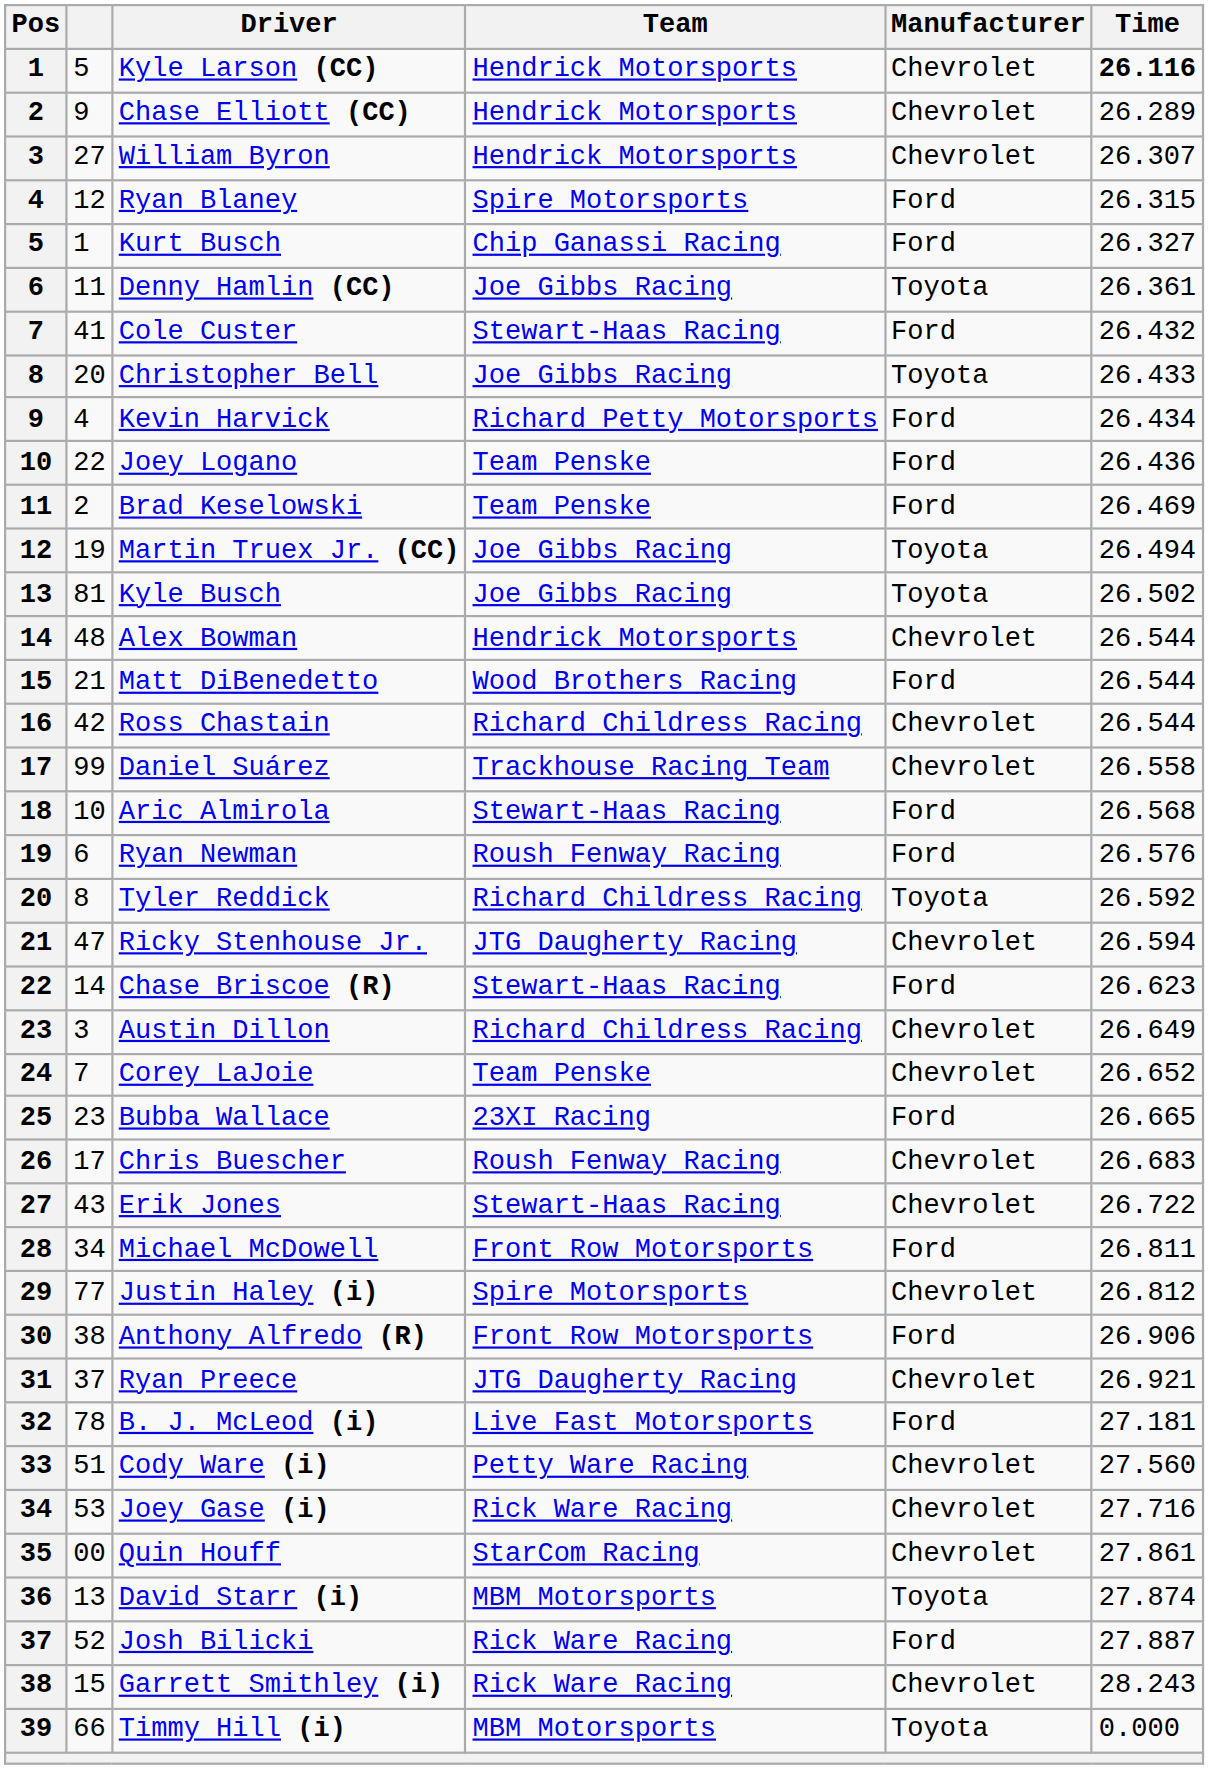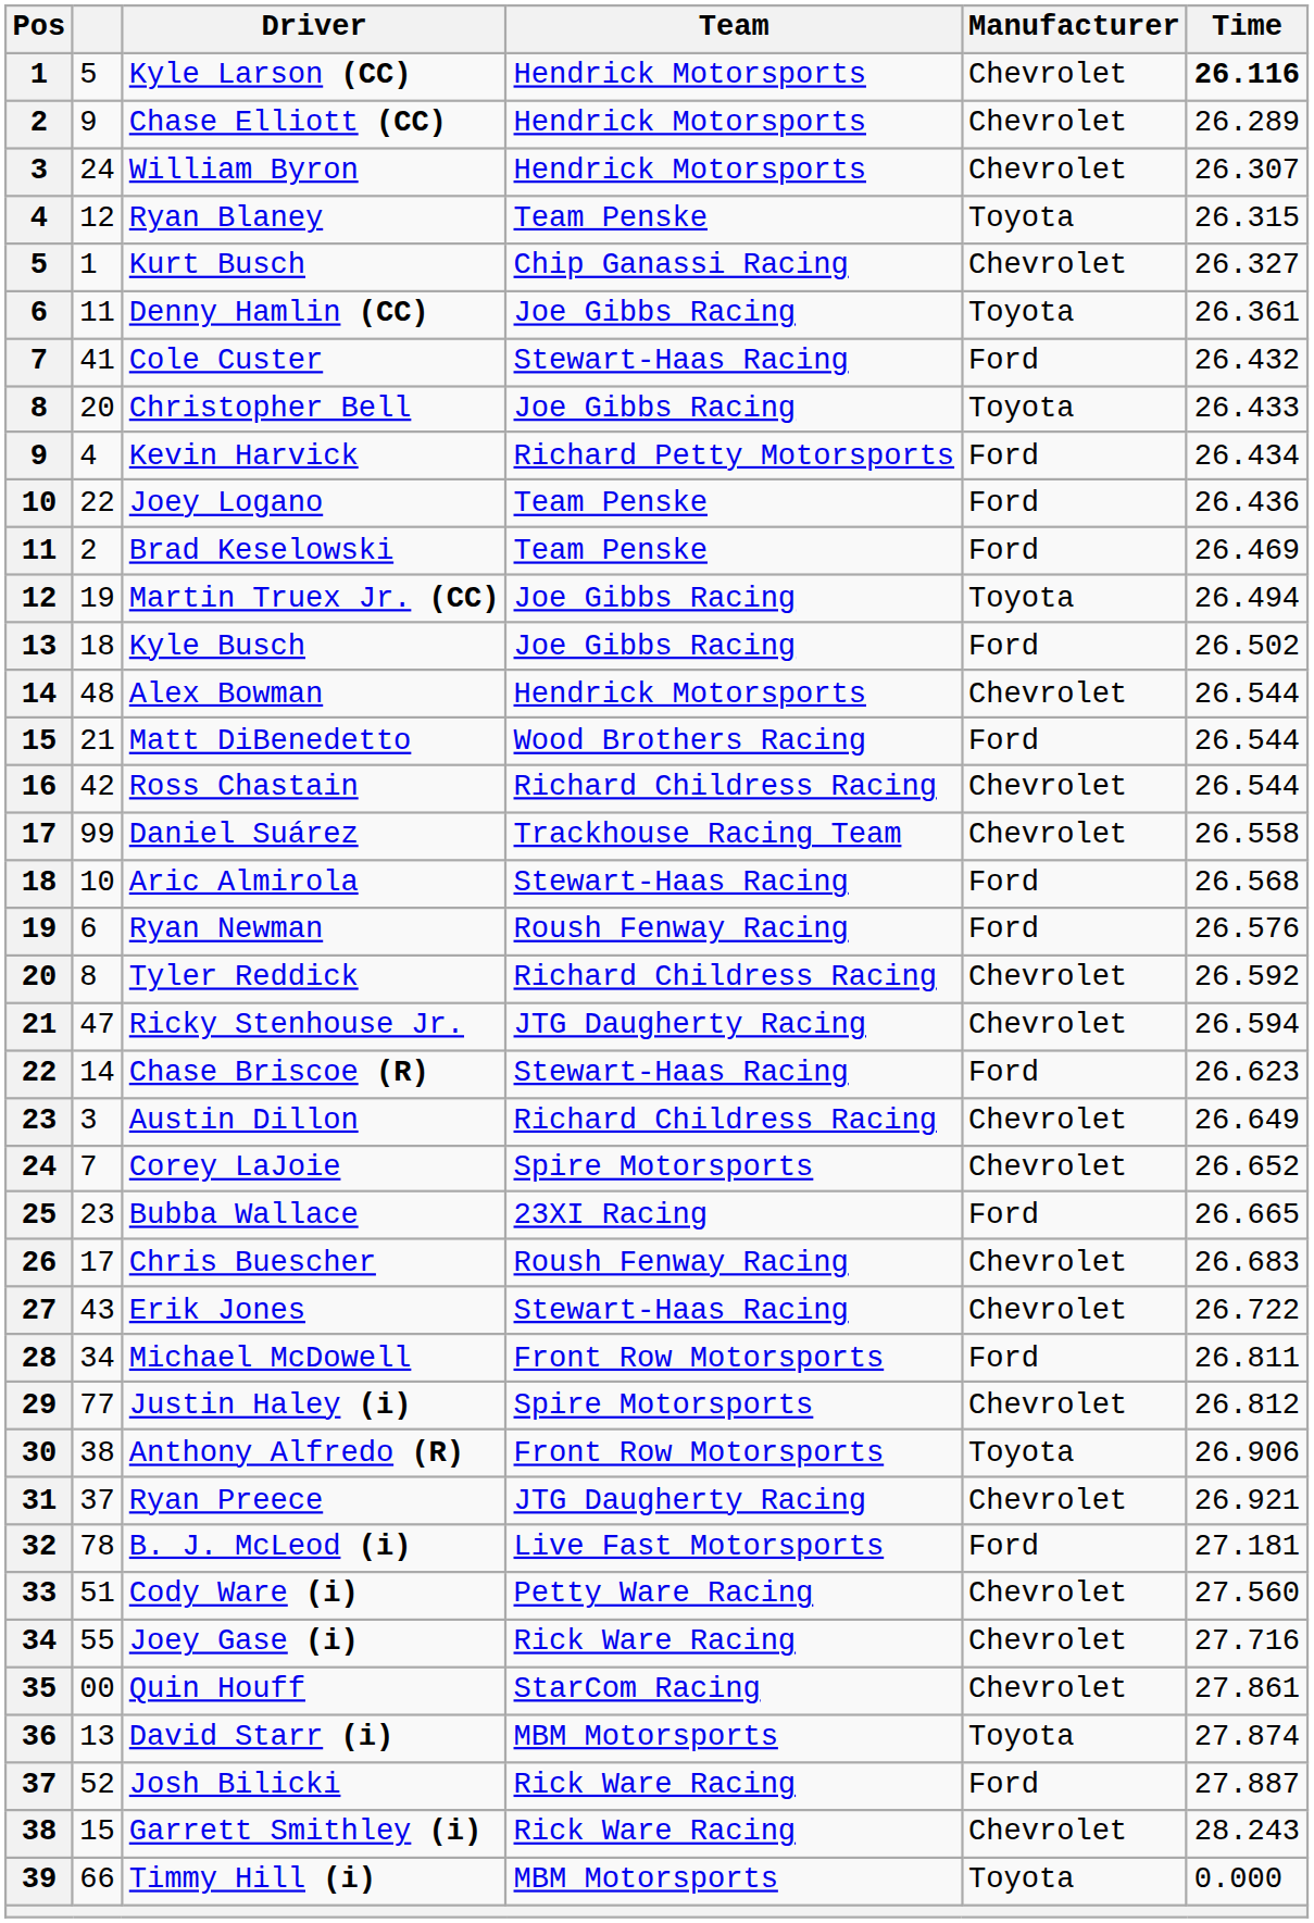 <table class="wikitable" style="font-size:95%">
 <tr>
 <th>Pos</th>
 <th></th>
 <th>Driver</th>
 <th>Team</th>
 <th>Manufacturer</th>
 <th>Time</th>
 </tr>
 <tr>
 <th>1</th>
 <td>5</td>
 <td><a href='#'>Kyle Larson</a> <strong>(CC)</strong></td>
 <td><a href='#'>Hendrick Motorsports</a></td>
 <td>Chevrolet</td>
 <td><strong>26.116</strong></td>
 </tr>
 <tr>
 <th>2</th>
 <td>9</td>
 <td><a href='#'>Chase Elliott</a> <strong>(CC)</strong></td>
 <td><a href='#'>Hendrick Motorsports</a></td>
 <td>Chevrolet</td>
 <td>26.289</td>
 </tr>
 <tr>
 <th>3</th>
-<td>27</td>
+<td>24</td>
 <td><a href='#'>William Byron</a></td>
 <td><a href='#'>Hendrick Motorsports</a></td>
 <td>Chevrolet</td>
 <td>26.307</td>
 </tr>
 <tr>
 <th>4</th>
 <td>12</td>
 <td><a href='#'>Ryan Blaney</a></td>
-<td><a href='#'>Spire Motorsports</a></td>
-<td>Ford</td>
+<td><a href='#'>Team Penske</a></td>
+<td>Toyota</td>
 <td>26.315</td>
 </tr>
 <tr>
 <th>5</th>
 <td>1</td>
 <td><a href='#'>Kurt Busch</a></td>
 <td><a href='#'>Chip Ganassi Racing</a></td>
-<td>Ford</td>
+<td>Chevrolet</td>
 <td>26.327</td>
 </tr>
 <tr>
 <th>6</th>
 <td>11</td>
 <td><a href='#'>Denny Hamlin</a> <strong>(CC)</strong></td>
 <td><a href='#'>Joe Gibbs Racing</a></td>
 <td>Toyota</td>
 <td>26.361</td>
 </tr>
 <tr>
 <th>7</th>
 <td>41</td>
 <td><a href='#'>Cole Custer</a></td>
 <td><a href='#'>Stewart-Haas Racing</a></td>
 <td>Ford</td>
 <td>26.432</td>
 </tr>
 <tr>
 <th>8</th>
 <td>20</td>
 <td><a href='#'>Christopher Bell</a></td>
 <td><a href='#'>Joe Gibbs Racing</a></td>
 <td>Toyota</td>
 <td>26.433</td>
 </tr>
 <tr>
 <th>9</th>
 <td>4</td>
 <td><a href='#'>Kevin Harvick</a></td>
 <td><a href='#'>Richard Petty Motorsports</a></td>
 <td>Ford</td>
 <td>26.434</td>
 </tr>
 <tr>
 <th>10</th>
 <td>22</td>
 <td><a href='#'>Joey Logano</a></td>
 <td><a href='#'>Team Penske</a></td>
 <td>Ford</td>
 <td>26.436</td>
 </tr>
 <tr>
 <th>11</th>
 <td>2</td>
 <td><a href='#'>Brad Keselowski</a></td>
 <td><a href='#'>Team Penske</a></td>
 <td>Ford</td>
 <td>26.469</td>
 </tr>
 <tr>
 <th>12</th>
 <td>19</td>
 <td><a href='#'>Martin Truex Jr.</a> <strong>(CC)</strong></td>
 <td><a href='#'>Joe Gibbs Racing</a></td>
 <td>Toyota</td>
 <td>26.494</td>
 </tr>
 <tr>
 <th>13</th>
-<td>81</td>
+<td>18</td>
 <td><a href='#'>Kyle Busch</a></td>
 <td><a href='#'>Joe Gibbs Racing</a></td>
-<td>Toyota</td>
+<td>Ford</td>
 <td>26.502</td>
 </tr>
 <tr>
 <th>14</th>
 <td>48</td>
 <td><a href='#'>Alex Bowman</a></td>
 <td><a href='#'>Hendrick Motorsports</a></td>
 <td>Chevrolet</td>
 <td>26.544</td>
 </tr>
 <tr>
 <th>15</th>
 <td>21</td>
 <td><a href='#'>Matt DiBenedetto</a></td>
 <td><a href='#'>Wood Brothers Racing</a></td>
 <td>Ford</td>
 <td>26.544</td>
 </tr>
 <tr>
 <th>16</th>
 <td>42</td>
 <td><a href='#'>Ross Chastain</a></td>
 <td><a href='#'>Richard Childress Racing</a></td>
 <td>Chevrolet</td>
 <td>26.544</td>
 </tr>
 <tr>
 <th>17</th>
 <td>99</td>
 <td><a href='#'>Daniel Suárez</a></td>
 <td><a href='#'>Trackhouse Racing Team</a></td>
 <td>Chevrolet</td>
 <td>26.558</td>
 </tr>
 <tr>
 <th>18</th>
 <td>10</td>
 <td><a href='#'>Aric Almirola</a></td>
 <td><a href='#'>Stewart-Haas Racing</a></td>
 <td>Ford</td>
 <td>26.568</td>
 </tr>
 <tr>
 <th>19</th>
 <td>6</td>
 <td><a href='#'>Ryan Newman</a></td>
 <td><a href='#'>Roush Fenway Racing</a></td>
 <td>Ford</td>
 <td>26.576</td>
 </tr>
 <tr>
 <th>20</th>
 <td>8</td>
 <td><a href='#'>Tyler Reddick</a></td>
 <td><a href='#'>Richard Childress Racing</a></td>
-<td>Toyota</td>
+<td>Chevrolet</td>
 <td>26.592</td>
 </tr>
 <tr>
 <th>21</th>
 <td>47</td>
 <td><a href='#'>Ricky Stenhouse Jr.</a></td>
 <td><a href='#'>JTG Daugherty Racing</a></td>
 <td>Chevrolet</td>
 <td>26.594</td>
 </tr>
 <tr>
 <th>22</th>
 <td>14</td>
 <td><a href='#'>Chase Briscoe</a> <strong>(R)</strong></td>
 <td><a href='#'>Stewart-Haas Racing</a></td>
 <td>Ford</td>
 <td>26.623</td>
 </tr>
 <tr>
 <th>23</th>
 <td>3</td>
 <td><a href='#'>Austin Dillon</a></td>
 <td><a href='#'>Richard Childress Racing</a></td>
 <td>Chevrolet</td>
 <td>26.649</td>
 </tr>
 <tr>
 <th>24</th>
 <td>7</td>
 <td><a href='#'>Corey LaJoie</a></td>
-<td><a href='#'>Team Penske</a></td>
+<td><a href='#'>Spire Motorsports</a></td>
 <td>Chevrolet</td>
 <td>26.652</td>
 </tr>
 <tr>
 <th>25</th>
 <td>23</td>
 <td><a href='#'>Bubba Wallace</a></td>
 <td><a href='#'>23XI Racing</a></td>
 <td>Ford</td>
 <td>26.665</td>
 </tr>
 <tr>
 <th>26</th>
 <td>17</td>
 <td><a href='#'>Chris Buescher</a></td>
 <td><a href='#'>Roush Fenway Racing</a></td>
 <td>Chevrolet</td>
 <td>26.683</td>
 </tr>
 <tr>
 <th>27</th>
 <td>43</td>
 <td><a href='#'>Erik Jones</a></td>
 <td><a href='#'>Stewart-Haas Racing</a></td>
 <td>Chevrolet</td>
 <td>26.722</td>
 </tr>
 <tr>
 <th>28</th>
 <td>34</td>
 <td><a href='#'>Michael McDowell</a></td>
 <td><a href='#'>Front Row Motorsports</a></td>
 <td>Ford</td>
 <td>26.811</td>
 </tr>
 <tr>
 <th>29</th>
 <td>77</td>
 <td><a href='#'>Justin Haley</a> <strong>(i)</strong></td>
 <td><a href='#'>Spire Motorsports</a></td>
 <td>Chevrolet</td>
 <td>26.812</td>
 </tr>
 <tr>
 <th>30</th>
 <td>38</td>
 <td><a href='#'>Anthony Alfredo</a> <strong>(R)</strong></td>
 <td><a href='#'>Front Row Motorsports</a></td>
-<td>Ford</td>
+<td>Toyota</td>
 <td>26.906</td>
 </tr>
 <tr>
 <th>31</th>
 <td>37</td>
 <td><a href='#'>Ryan Preece</a></td>
 <td><a href='#'>JTG Daugherty Racing</a></td>
 <td>Chevrolet</td>
 <td>26.921</td>
 </tr>
 <tr>
 <th>32</th>
 <td>78</td>
 <td><a href='#'>B. J. McLeod</a> <strong>(i)</strong></td>
 <td><a href='#'>Live Fast Motorsports</a></td>
 <td>Ford</td>
 <td>27.181</td>
 </tr>
 <tr>
 <th>33</th>
 <td>51</td>
 <td><a href='#'>Cody Ware</a> <strong>(i)</strong></td>
 <td><a href='#'>Petty Ware Racing</a></td>
 <td>Chevrolet</td>
 <td>27.560</td>
 </tr>
 <tr>
 <th>34</th>
-<td>53</td>
+<td>55</td>
 <td><a href='#'>Joey Gase</a> <strong>(i)</strong></td>
 <td><a href='#'>Rick Ware Racing</a></td>
 <td>Chevrolet</td>
 <td>27.716</td>
 </tr>
 <tr>
 <th>35</th>
 <td>00</td>
 <td><a href='#'>Quin Houff</a></td>
 <td><a href='#'>StarCom Racing</a></td>
 <td>Chevrolet</td>
 <td>27.861</td>
 </tr>
 <tr>
 <th>36</th>
 <td>13</td>
 <td><a href='#'>David Starr</a> <strong>(i)</strong></td>
 <td><a href='#'>MBM Motorsports</a></td>
 <td>Toyota</td>
 <td>27.874</td>
 </tr>
 <tr>
 <th>37</th>
 <td>52</td>
 <td><a href='#'>Josh Bilicki</a></td>
 <td><a href='#'>Rick Ware Racing</a></td>
 <td>Ford</td>
 <td>27.887</td>
 </tr>
 <tr>
 <th>38</th>
 <td>15</td>
 <td><a href='#'>Garrett Smithley</a> <strong>(i)</strong></td>
 <td><a href='#'>Rick Ware Racing</a></td>
 <td>Chevrolet</td>
 <td>28.243</td>
 </tr>
 <tr>
 <th>39</th>
 <td>66</td>
 <td><a href='#'>Timmy Hill</a> <strong>(i)</strong></td>
 <td><a href='#'>MBM Motorsports</a></td>
 <td>Toyota</td>
 <td>0.000</td>
 </tr>
 <tr>
 <th colspan="6"></th>
 </tr>
 </table>
